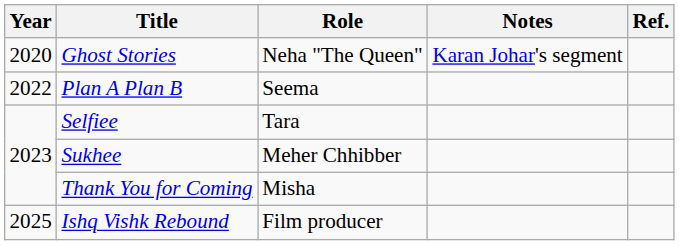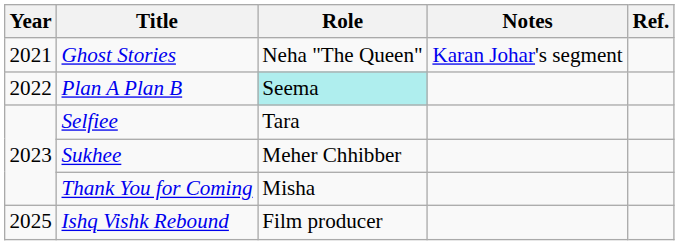 <table class="wikitable sortable">
 <tr>
 <th>Year</th>
 <th>Title</th>
 <th>Role</th>
 <th>Notes</th>
 <th>Ref.</th>
 </tr>
 <tr>
-<td>2020</td>
+<td>2021</td>
 <td><em><a href='#'>Ghost Stories</a></em></td>
 <td>Neha "The Queen"</td>
 <td><a href='#'>Karan Johar</a>'s segment</td>
 <td></td>
 </tr>
 <tr>
 <td>2022</td>
 <td><em><a href='#'>Plan A Plan B</a></em></td>
-<td>Seema</td>
+<td style="background: paleturquoise;">Seema</td>
 <td></td>
 <td></td>
 </tr>
 <tr>
 <td rowspan="3">2023</td>
 <td><em><a href='#'>Selfiee</a></em></td>
 <td>Tara</td>
 <td></td>
 <td></td>
 </tr>
 <tr>
 <td><em><a href='#'>Sukhee</a></em></td>
 <td>Meher Chhibber</td>
 <td></td>
 <td></td>
 </tr>
 <tr>
 <td><em><a href='#'>Thank You for Coming</a></em></td>
 <td>Misha</td>
 <td></td>
 <td></td>
 </tr>
 <tr>
 <td>2025</td>
 <td><em><a href='#'>Ishq Vishk Rebound</a></em></td>
 <td>Film producer</td>
 <td></td>
 <td></td>
 </tr>
 </table>
